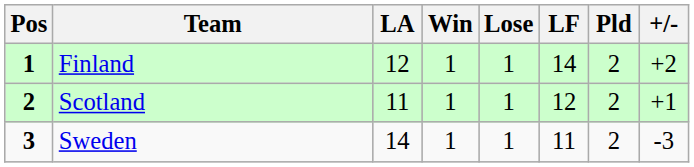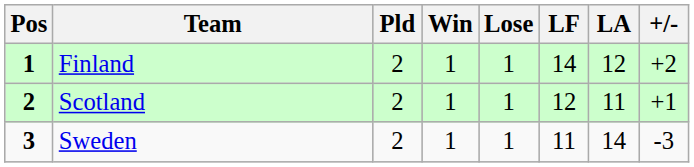 <table class="wikitable" style="font-size: 100%">
 <tr>
 <th width=20>Pos</th>
 <th width=200>Team</th>
-<th width=25>LA</th>
+<th width=25>Pld</th>
 <th width=25>Win</th>
 <th width=25>Lose</th>
 <th width=25>LF</th>
-<th width=25>Pld</th>
+<th width=25>LA</th>
 <th width=25>+/-</th>
 </tr>
 <tr align=center style="background: #ccffcc;">
 <td><strong>1</strong></td>
 <td align="left"> <a href='#'>Finland</a></td>
-<td>12</td>
+<td>2</td>
 <td>1</td>
 <td>1</td>
 <td>14</td>
-<td>2</td>
+<td>12</td>
 <td>+2</td>
 </tr>
 <tr align=center style="background: #ccffcc;">
 <td><strong>2</strong></td>
 <td align="left"> <a href='#'>Scotland</a></td>
-<td>11</td>
+<td>2</td>
 <td>1</td>
 <td>1</td>
 <td>12</td>
-<td>2</td>
+<td>11</td>
 <td>+1</td>
 </tr>
 <tr align=center>
 <td><strong>3</strong></td>
 <td align="left"> <a href='#'>Sweden</a></td>
-<td>14</td>
+<td>2</td>
 <td>1</td>
 <td>1</td>
 <td>11</td>
-<td>2</td>
+<td>14</td>
 <td>-3</td>
 </tr>
 </table>
